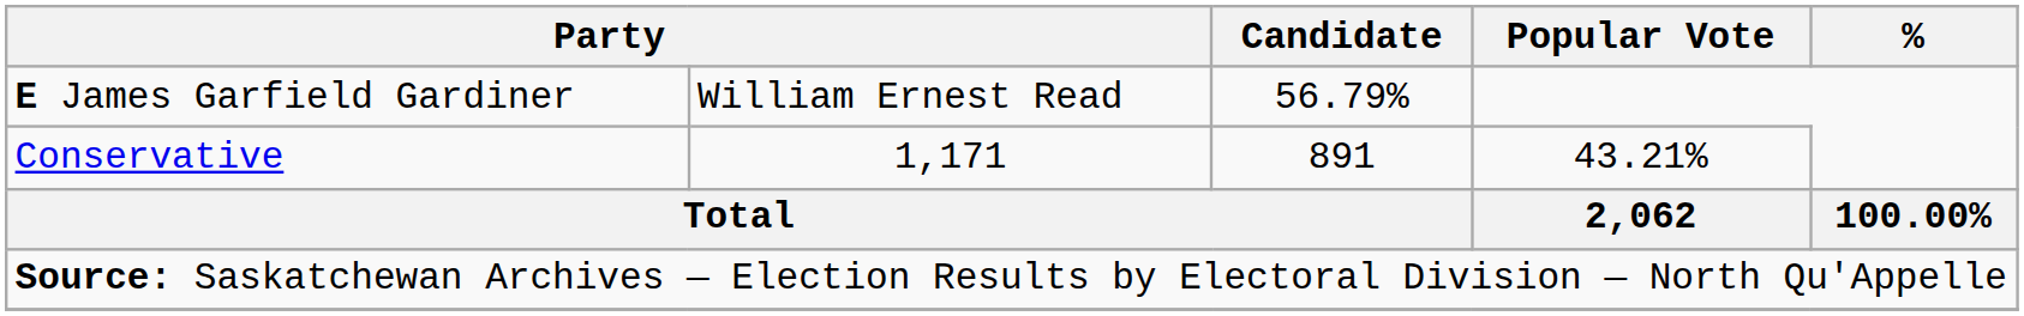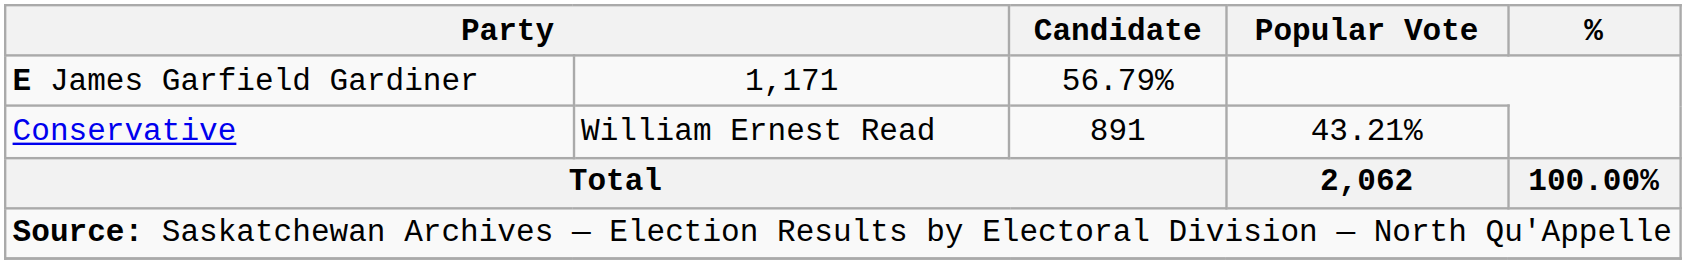 <table class="wikitable">
 <tr>
 <th colspan="2">Party</th>
 <th>Candidate</th>
 <th>Popular Vote</th>
 <th>%</th>
 </tr>
 <tr>
 <td><strong>E</strong> James Garfield Gardiner</td>
-<td>William Ernest Read</td>
+<td align=center>1,171</td>
 <td align=center>56.79%</td>
 </tr>
 <tr>
 <td><a href='#'>Conservative</a></td>
-<td align=center>1,171</td>
+<td>William Ernest Read</td>
 <td align=center>891</td>
 <td align=center>43.21%</td>
 </tr>
 <tr>
 <th colspan=3>Total</th>
 <th>2,062</th>
 <th>100.00%</th>
 </tr>
 <tr>
 <td align="center" colspan=5><strong>Source:</strong> Saskatchewan Archives — Election Results by Electoral Division — North Qu'Appelle</td>
 </tr>
 <tr>
 </tr>
 </table>
